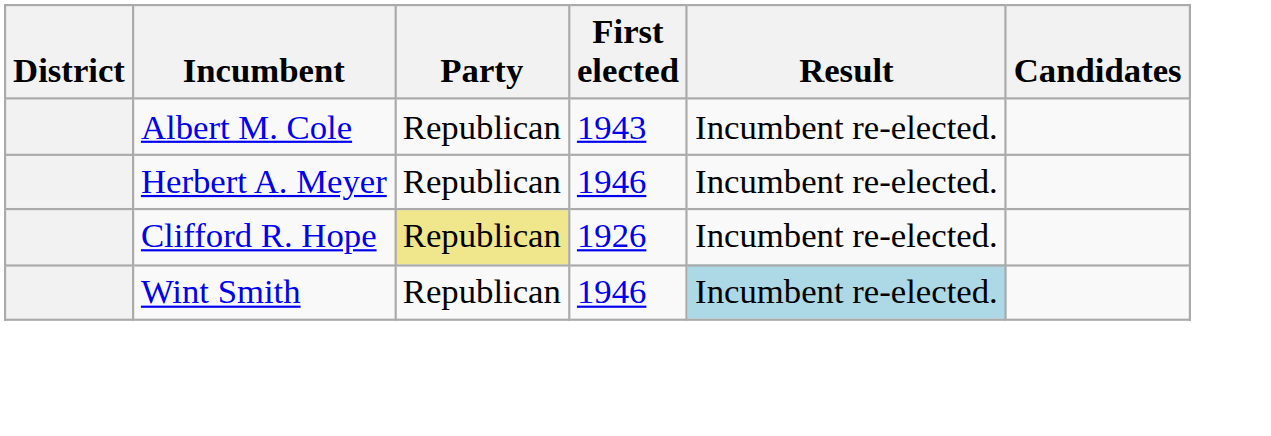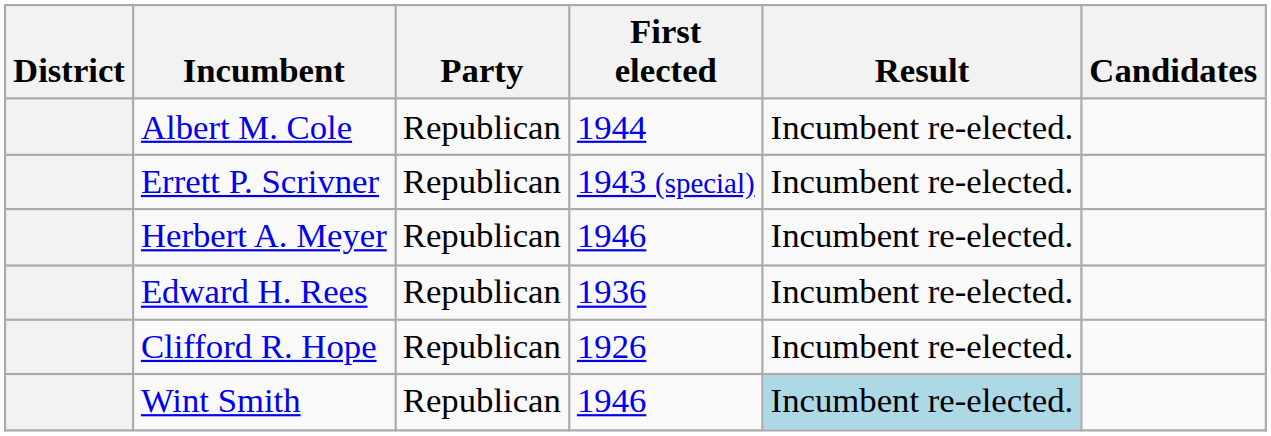 <table class=wikitable>
 <tr valign=bottom>
 <th>District</th>
 <th>Incumbent</th>
 <th>Party</th>
 <th>First<br>elected</th>
 <th>Result</th>
 <th>Candidates</th>
 </tr>
 <tr>
 <th></th>
 <td><a href='#'>Albert M. Cole</a></td>
 <td>Republican</td>
-<td><a href='#'>1943</a></td>
+<td><a href='#'>1944</a></td>
+<td>Incumbent re-elected.</td>
+<td nowrap></td>
+</tr>
+<tr>
+<th></th>
+<td><a href='#'>Errett P. Scrivner</a></td>
+<td>Republican</td>
+<td><a href='#'>1943 <small>(special)</small></a></td>
 <td>Incumbent re-elected.</td>
 <td nowrap></td>
 </tr>
 <tr>
 <th></th>
 <td><a href='#'>Herbert A. Meyer</a></td>
 <td>Republican</td>
 <td><a href='#'>1946</a></td>
 <td>Incumbent re-elected.</td>
 <td nowrap></td>
 </tr>
 <tr>
 <th></th>
+<td><a href='#'>Edward H. Rees</a></td>
+<td>Republican</td>
+<td><a href='#'>1936</a></td>
+<td>Incumbent re-elected.</td>
+<td nowrap></td>
+</tr>
+<tr>
+<th></th>
 <td><a href='#'>Clifford R. Hope</a></td>
-<td style="background: khaki;">Republican</td>
+<td>Republican</td>
 <td><a href='#'>1926</a></td>
 <td>Incumbent re-elected.</td>
 <td nowrap></td>
 </tr>
 <tr>
 <th></th>
 <td><a href='#'>Wint Smith</a></td>
 <td>Republican</td>
 <td><a href='#'>1946</a></td>
 <td style="background: lightblue;">Incumbent re-elected.</td>
 <td nowrap></td>
 </tr>
 </table>
